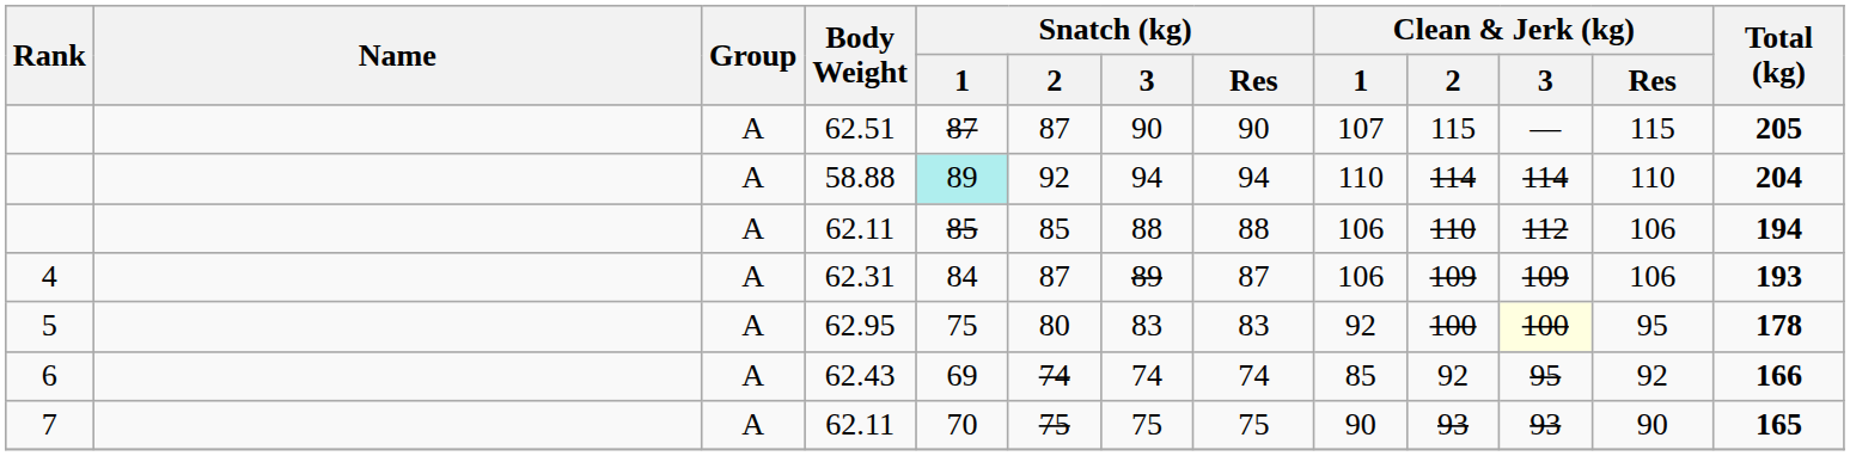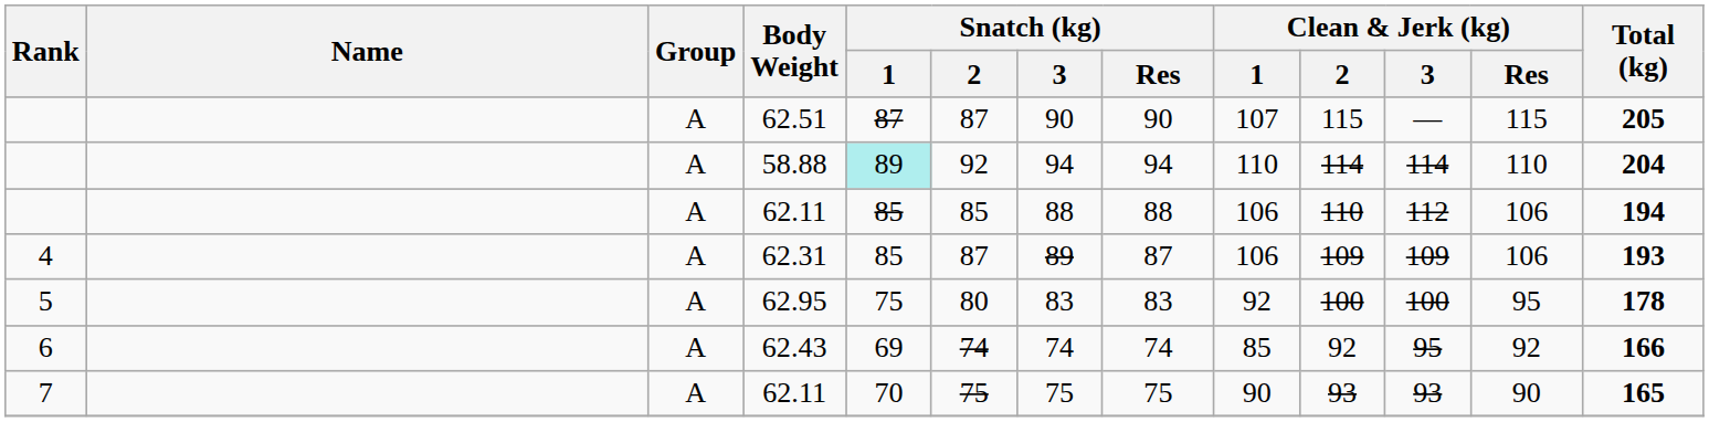 <table class = "wikitable" style="text-align:center;">
 <tr>
 <th rowspan=2>Rank</th>
 <th rowspan=2 width=305>Name</th>
 <th rowspan=2 width=20>Group</th>
 <th rowspan=2 width=50>Body Weight</th>
 <th colspan=4>Snatch (kg)</th>
 <th colspan=4>Clean & Jerk (kg)</th>
 <th rowspan=2 width=60>Total (kg)</th>
 </tr>
 <tr>
 <th width=40>1</th>
 <th width=40>2</th>
 <th width=40>3</th>
 <th width=55>Res</th>
 <th width=40>1</th>
 <th width=40>2</th>
 <th width=40>3</th>
 <th width=55>Res</th>
 </tr>
 <tr>
 <td></td>
 <td align=left></td>
 <td>A</td>
 <td>62.51</td>
 <td><s>87</s></td>
 <td>87</td>
 <td>90</td>
 <td>90</td>
 <td>107</td>
 <td>115</td>
 <td>—</td>
 <td>115</td>
 <td><strong>205</strong></td>
 </tr>
 <tr>
 <td></td>
 <td align=left></td>
 <td>A</td>
 <td>58.88</td>
 <td style="background: paleturquoise;">89</td>
 <td>92</td>
 <td>94</td>
 <td>94</td>
 <td>110</td>
 <td><s>114</s></td>
 <td><s>114</s></td>
 <td>110</td>
 <td><strong>204</strong></td>
 </tr>
 <tr>
 <td></td>
 <td align=left></td>
 <td>A</td>
 <td>62.11</td>
 <td><s>85</s></td>
 <td>85</td>
 <td>88</td>
 <td>88</td>
 <td>106</td>
 <td><s>110</s></td>
 <td><s>112</s></td>
 <td>106</td>
 <td><strong>194</strong></td>
 </tr>
 <tr>
 <td>4</td>
 <td align=left></td>
 <td>A</td>
 <td>62.31</td>
-<td>84</td>
+<td>85</td>
 <td>87</td>
 <td><s>89</s></td>
 <td>87</td>
 <td>106</td>
 <td><s>109</s></td>
 <td><s>109</s></td>
 <td>106</td>
 <td><strong>193</strong></td>
 </tr>
 <tr>
 <td>5</td>
 <td align=left></td>
 <td>A</td>
 <td>62.95</td>
 <td>75</td>
 <td>80</td>
 <td>83</td>
 <td>83</td>
 <td>92</td>
 <td><s>100</s></td>
-<td style="background: lightyellow;"><s>100</s></td>
+<td><s>100</s></td>
 <td>95</td>
 <td><strong>178</strong></td>
 </tr>
 <tr>
 <td>6</td>
 <td align=left></td>
 <td>A</td>
 <td>62.43</td>
 <td>69</td>
 <td><s>74</s></td>
 <td>74</td>
 <td>74</td>
 <td>85</td>
 <td>92</td>
 <td><s>95</s></td>
 <td>92</td>
 <td><strong>166</strong></td>
 </tr>
 <tr>
 <td>7</td>
 <td align=left></td>
 <td>A</td>
 <td>62.11</td>
 <td>70</td>
 <td><s>75</s></td>
 <td>75</td>
 <td>75</td>
 <td>90</td>
 <td><s>93</s></td>
 <td><s>93</s></td>
 <td>90</td>
 <td><strong>165</strong></td>
 </tr>
 <tr>
 </tr>
 </table>
